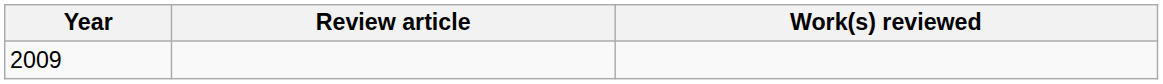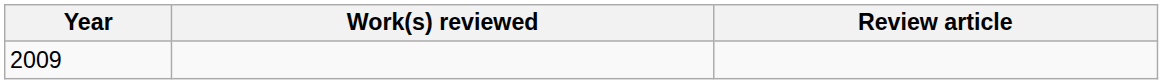 <table class='wikitable sortable' width='90%'>
 <tr>
 <th>Year</th>
+<th class='unsortable'>Work(s) reviewed</th>
 <th class='unsortable'>Review article</th>
-<th class='unsortable'>Work(s) reviewed</th>
 </tr>
 <tr>
 <td>2009</td>
 <td></td>
 <td></td>
 </tr>
 </table>
